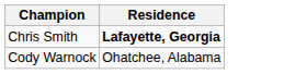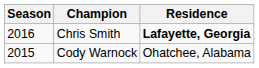 <table class="wikitable">
 <tr>
+<th>Season</th>
 <th>Champion</th>
 <th>Residence</th>
 </tr>
 <tr>
+<td>2016</td>
 <td>Chris Smith</td>
 <td><strong>Lafayette, Georgia</strong></td>
 </tr>
 <tr>
+<td>2015</td>
 <td>Cody Warnock</td>
 <td>Ohatchee, Alabama</td>
 </tr>
 </table>
